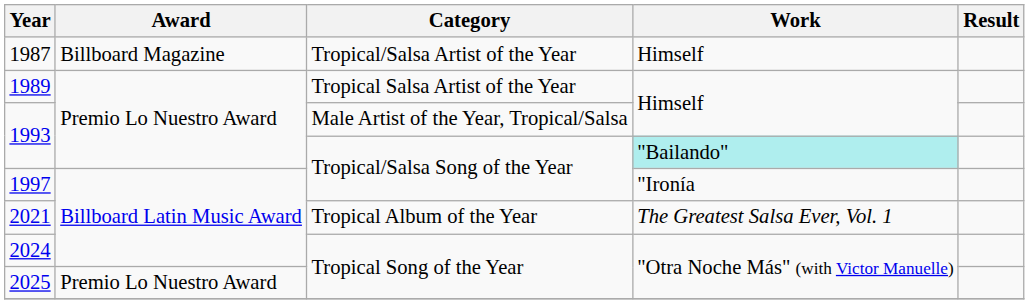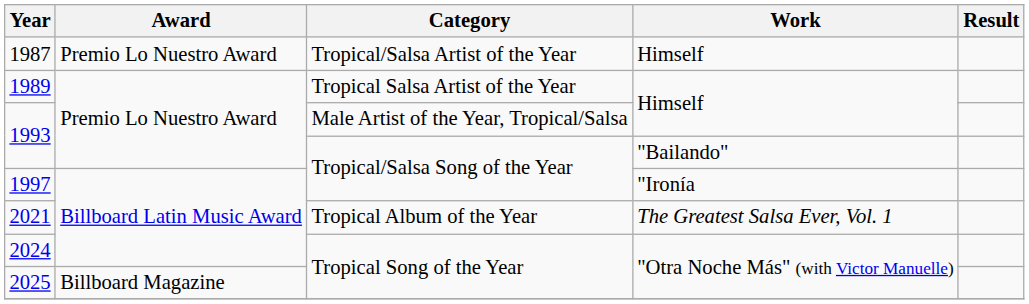 <table class="wikitable sortable plainrowheaders">
 <tr>
 <th scope="col">Year</th>
 <th scope="col">Award</th>
 <th scope="col">Category</th>
 <th scope="col">Work</th>
 <th scope="col">Result</th>
 </tr>
 <tr>
 <td>1987</td>
-<td>Billboard Magazine</td>
+<td>Premio Lo Nuestro Award</td>
 <td>Tropical/Salsa Artist of the Year</td>
 <td>Himself</td>
 <td></td>
 </tr>
 <tr>
 <td><a href='#'>1989</a></td>
 <td rowspan="3">Premio Lo Nuestro Award</td>
 <td>Tropical Salsa Artist of the Year</td>
 <td rowspan="2">Himself</td>
 <td></td>
 </tr>
 <tr>
 <td rowspan="2"><a href='#'>1993</a></td>
 <td>Male Artist of the Year, Tropical/Salsa</td>
 <td></td>
 </tr>
 <tr>
 <td rowspan="2">Tropical/Salsa Song of the Year</td>
-<td style="background: paleturquoise;">"Bailando"</td>
+<td>"Bailando"</td>
 <td></td>
 </tr>
 <tr>
 <td><a href='#'>1997</a></td>
 <td rowspan="3"><a href='#'>Billboard Latin Music Award</a></td>
 <td>"Ironía</td>
 <td></td>
 </tr>
 <tr>
 <td><a href='#'>2021</a></td>
 <td>Tropical Album of the Year</td>
 <td><em>The Greatest Salsa Ever, Vol. 1</em></td>
 <td></td>
 </tr>
 <tr>
 <td><a href='#'>2024</a></td>
 <td rowspan="2">Tropical Song of the Year</td>
 <td rowspan="2">"Otra Noche Más" <small>(with <a href='#'>Victor Manuelle</a>)</small></td>
 <td></td>
 </tr>
 <tr>
 <td><a href='#'>2025</a></td>
-<td>Premio Lo Nuestro Award</td>
+<td>Billboard Magazine</td>
 <td></td>
 </tr>
 <tr>
 </tr>
 </table>
